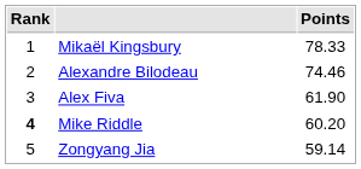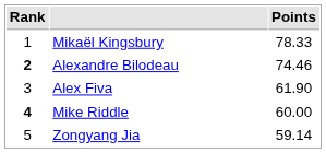 <table cellspacing="1" cellpadding="3" style="border:1px solid #AAAAAA;font-size:86%">
 <tr bgcolor="#E4E4E4">
 <th style="border-bottom:1px solid #AAAAAA" width=10>Rank</th>
 <th style="border-bottom:1px solid #AAAAAA" width=200></th>
 <th style="border-bottom:1px solid #AAAAAA" width=20>Points</th>
 </tr>
 <tr>
 <td style="text-align:center;">1</td>
 <td> <a href='#'>Mikaël Kingsbury</a></td>
 <td align=center>78.33</td>
 </tr>
 <tr>
-<td style="text-align:center;">2</td>
+<td style="text-align:center;"><strong>2</strong></td>
 <td> <a href='#'>Alexandre Bilodeau</a></td>
 <td align=center>74.46</td>
 </tr>
 <tr>
 <td style="text-align:center;">3</td>
 <td> <a href='#'>Alex Fiva</a></td>
 <td align=center>61.90</td>
 </tr>
 <tr>
 <td style="text-align:center;"><strong>4</strong></td>
 <td> <a href='#'>Mike Riddle</a></td>
-<td align=center>60.20</td>
+<td align=center>60.00</td>
 </tr>
 <tr>
 <td style="text-align:center;">5</td>
 <td> <a href='#'>Zongyang Jia</a></td>
 <td align=center>59.14</td>
 </tr>
 </table>
